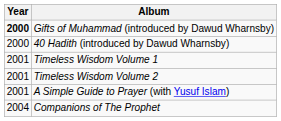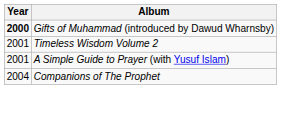 <table class="wikitable">
 <tr>
 <th>Year</th>
 <th>Album</th>
 </tr>
 <tr>
 <td><strong>2000</strong></td>
 <td><em>Gifts of Muhammad</em> (introduced by Dawud Wharnsby)</td>
-</tr>
-<tr>
-<td>2000</td>
-<td><em>40 Hadith</em> (introduced by Dawud Wharnsby)</td>
-</tr>
-<tr>
-<td>2001</td>
-<td><em>Timeless Wisdom Volume 1</em></td>
 </tr>
 <tr>
 <td>2001</td>
 <td><em>Timeless Wisdom Volume 2</em></td>
 </tr>
 <tr>
 <td>2001</td>
 <td><em>A Simple Guide to Prayer</em> (with <a href='#'>Yusuf Islam</a>)</td>
 </tr>
 <tr>
 <td>2004</td>
 <td><em>Companions of The Prophet</em></td>
 </tr>
 </table>
